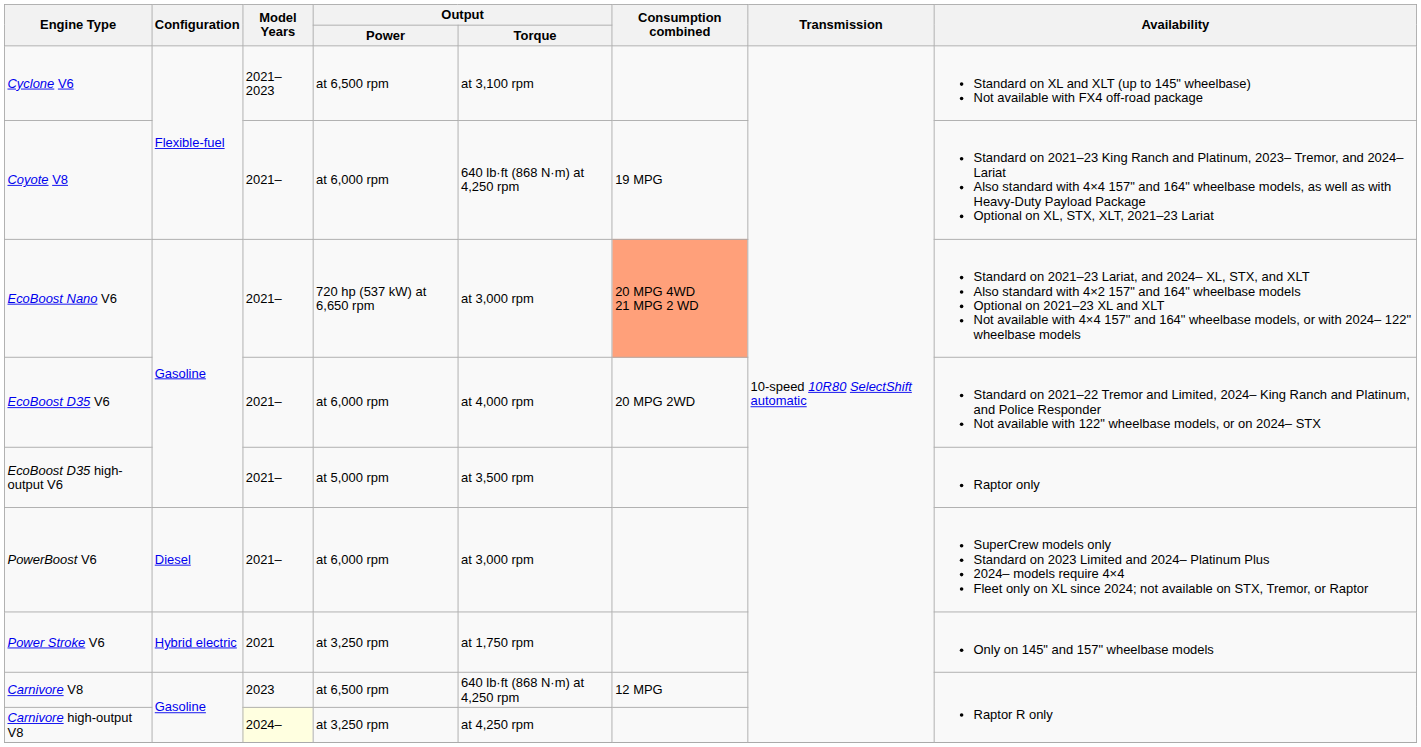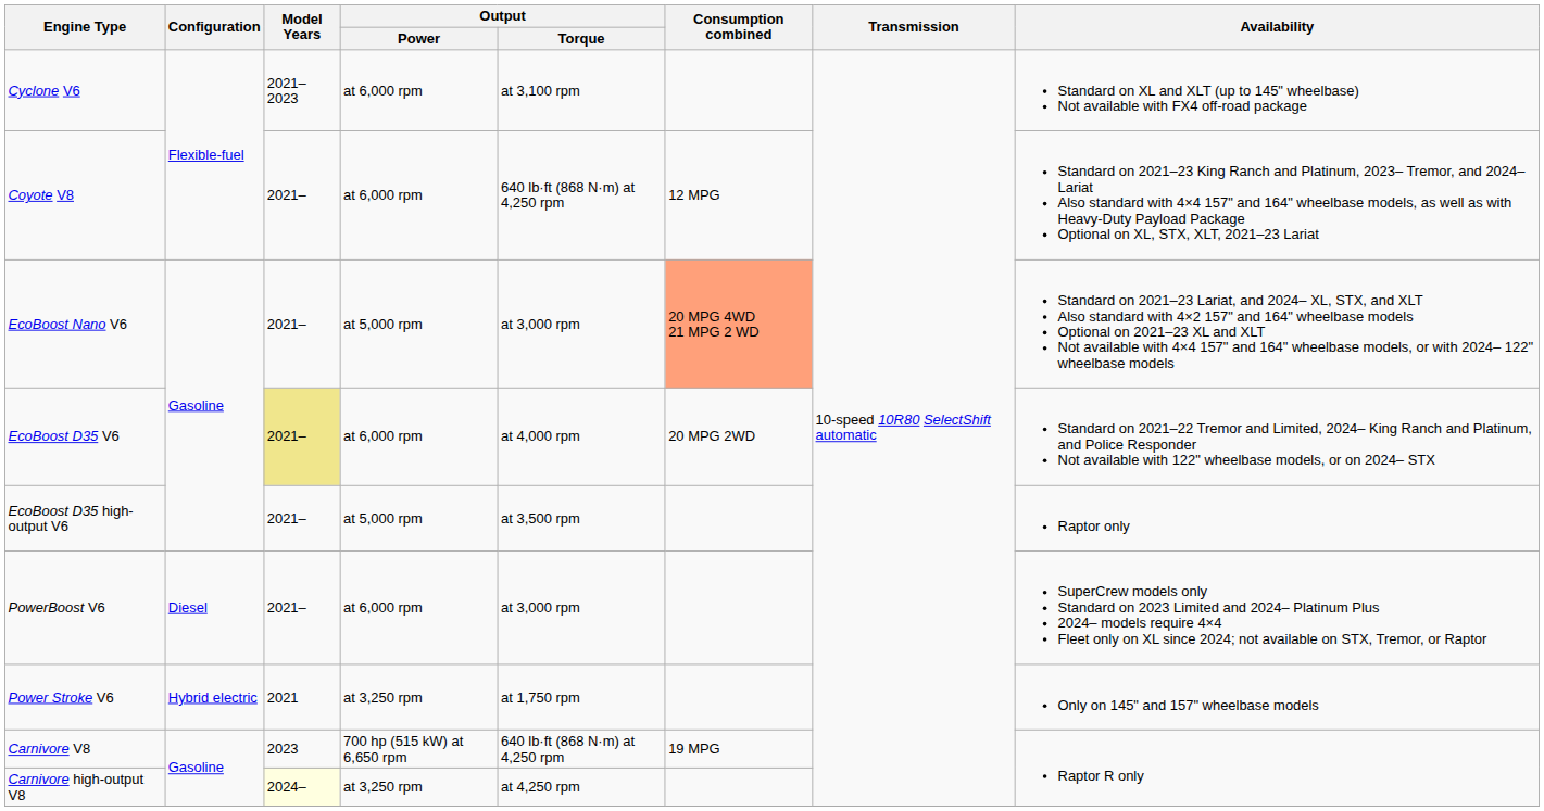 <table class="wikitable" style="font-size:90%;">
 <tr>
 <th rowspan="2">Engine Type</th>
 <th rowspan="2">Configuration</th>
 <th rowspan="2">Model Years</th>
 <th colspan="2">Output</th>
 <th rowspan="2">Consumption combined </th>
 <th rowspan="2">Transmission</th>
 <th rowspan="2">Availability</th>
 </tr>
 <tr>
 <th>Power</th>
 <th>Torque</th>
 </tr>
 <tr>
 <td> <em><a href='#'>Cyclone</a></em> <a href='#'>V6</a></td>
 <td rowspan="2"><a href='#'>Flexible-fuel</a></td>
 <td>2021–2023</td>
-<td> at 6,500 rpm</td>
+<td> at 6,000 rpm</td>
 <td> at 3,100 rpm</td>
 <td></td>
 <td rowspan="9">10-speed <em><a href='#'>10R80</a></em> <em><a href='#'>SelectShift</a></em> <a href='#'>automatic</a></td>
 <td><br><ul><li>Standard on XL and XLT (up to 145" wheelbase)</li><li>Not available with FX4 off-road package</li></ul></td>
 </tr>
 <tr>
 <td> <em><a href='#'>Coyote</a></em> <a href='#'>V8</a></td>
 <td>2021–</td>
 <td> at 6,000 rpm</td>
 <td>640 lb·ft (868 N·m) at 4,250 rpm</td>
-<td>19 MPG</td>
+<td>12 MPG</td>
 <td><br><ul><li>Standard on 2021–23 King Ranch and Platinum, 2023– Tremor, and 2024– Lariat</li><li>Also standard with 4×4 157" and 164" wheelbase models, as well as with Heavy-Duty Payload Package</li><li>Optional on XL, STX, XLT, 2021–23 Lariat</li></ul></td>
 </tr>
 <tr>
 <td> <em><a href='#'>EcoBoost Nano</a></em> V6</td>
 <td rowspan="3"><a href='#'>Gasoline</a></td>
 <td>2021–</td>
-<td>720 hp (537 kW) at 6,650 rpm</td>
+<td> at 5,000 rpm</td>
 <td> at 3,000 rpm</td>
 <td style="background: lightsalmon;">20 MPG 4WD<br>21 MPG 2 WD</td>
 <td><br><ul><li>Standard on 2021–23 Lariat, and 2024– XL, STX, and XLT</li><li>Also standard with 4×2 157" and 164" wheelbase models</li><li>Optional on 2021–23 XL and XLT</li><li>Not available with 4×4 157" and 164" wheelbase models, or with 2024– 122" wheelbase models</li></ul></td>
 </tr>
 <tr>
 <td> <em><a href='#'>EcoBoost D35</a></em> V6</td>
-<td>2021–</td>
+<td style="background: khaki;">2021–</td>
 <td> at 6,000 rpm</td>
 <td> at 4,000 rpm</td>
 <td>20 MPG 2WD</td>
 <td><br><ul><li>Standard on 2021–22 Tremor and Limited, 2024– King Ranch and Platinum, and Police Responder</li><li>Not available with 122" wheelbase models, or on 2024– STX</li></ul></td>
 </tr>
 <tr>
 <td> <em>EcoBoost D35</em> high-output V6</td>
 <td>2021–</td>
 <td> at 5,000 rpm</td>
 <td> at 3,500 rpm</td>
 <td></td>
 <td><br><ul><li>Raptor only</li></ul></td>
 </tr>
 <tr>
 <td> <em>PowerBoost</em> V6</td>
 <td><a href='#'>Diesel</a></td>
 <td>2021–</td>
 <td> at 6,000 rpm</td>
 <td> at 3,000 rpm</td>
 <td></td>
 <td><br><ul><li>SuperCrew models only</li><li>Standard on 2023 Limited and 2024– Platinum Plus</li><li>2024– models require 4×4</li><li>Fleet only on XL since 2024; not available on STX, Tremor, or Raptor</li></ul></td>
 </tr>
 <tr>
 <td> <em><a href='#'>Power Stroke</a></em> V6</td>
 <td><a href='#'>Hybrid electric</a></td>
 <td>2021</td>
 <td> at 3,250 rpm</td>
 <td> at 1,750 rpm</td>
 <td></td>
 <td><br><ul><li>Only on 145" and 157" wheelbase models</li></ul></td>
 </tr>
 <tr>
 <td> <em><a href='#'>Carnivore</a></em> V8</td>
 <td rowspan="2"><a href='#'>Gasoline</a></td>
 <td>2023</td>
-<td> at 6,500 rpm</td>
+<td>700 hp (515 kW) at 6,650 rpm</td>
 <td>640 lb·ft (868 N·m) at 4,250 rpm</td>
-<td>12 MPG</td>
+<td>19 MPG</td>
 <td rowspan="2"><br><ul><li>Raptor R only</li></ul></td>
 </tr>
 <tr>
 <td> <em><a href='#'>Carnivore</a></em> high-output V8</td>
 <td style="background: lightyellow;">2024–</td>
 <td> at 3,250 rpm</td>
 <td> at 4,250 rpm</td>
 <td></td>
 </tr>
 <tr>
 </tr>
 </table>
